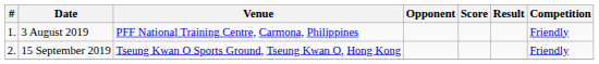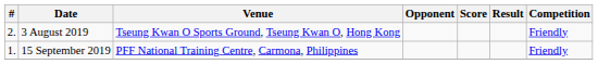 <table class="wikitable">
 <tr>
 <th>#</th>
 <th>Date</th>
 <th>Venue</th>
 <th>Opponent</th>
 <th>Score</th>
 <th>Result</th>
 <th>Competition</th>
 </tr>
 <tr>
-<td>1.</td>
+<td>2.</td>
 <td>3 August 2019</td>
-<td><a href='#'>PFF National Training Centre</a>, <a href='#'>Carmona</a>, <a href='#'>Philippines</a></td>
+<td><a href='#'>Tseung Kwan O Sports Ground</a>, <a href='#'>Tseung Kwan O</a>, <a href='#'>Hong Kong</a></td>
 <td></td>
 <td></td>
 <td></td>
 <td><a href='#'>Friendly</a></td>
 </tr>
 <tr>
-<td>2.</td>
+<td>1.</td>
 <td>15 September 2019</td>
-<td><a href='#'>Tseung Kwan O Sports Ground</a>, <a href='#'>Tseung Kwan O</a>, <a href='#'>Hong Kong</a></td>
+<td><a href='#'>PFF National Training Centre</a>, <a href='#'>Carmona</a>, <a href='#'>Philippines</a></td>
 <td></td>
 <td></td>
 <td></td>
 <td><a href='#'>Friendly</a></td>
 </tr>
 <tr>
 </tr>
 </table>
